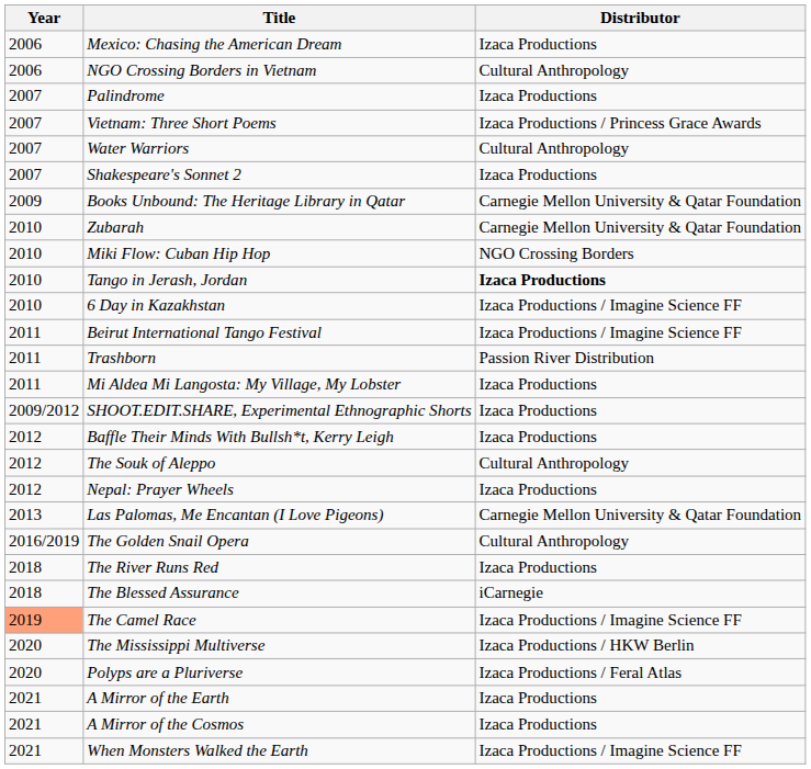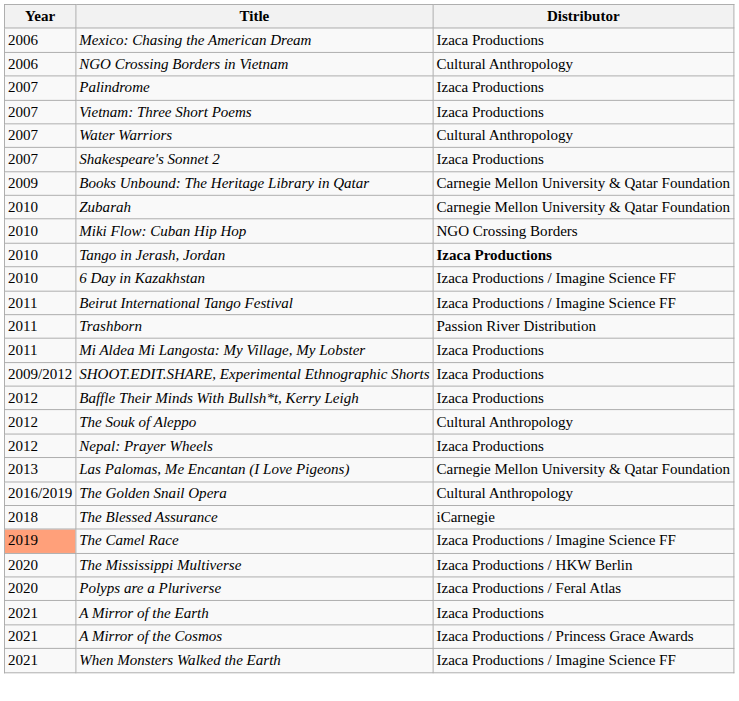 <table class="wikitable sortable">
 <tr>
 <th>Year</th>
 <th>Title</th>
 <th>Distributor</th>
 </tr>
 <tr>
 <td>2006</td>
 <td><em>Mexico: Chasing the American Dream</em></td>
 <td>Izaca Productions</td>
 </tr>
 <tr>
 <td>2006</td>
 <td><em>NGO Crossing Borders in Vietnam</em></td>
 <td>Cultural Anthropology</td>
 </tr>
 <tr>
 <td>2007</td>
 <td><em>Palindrome</em></td>
 <td>Izaca Productions</td>
 </tr>
 <tr>
 <td>2007</td>
 <td><em>Vietnam: Three Short Poems</em></td>
-<td>Izaca Productions / Princess Grace Awards</td>
+<td>Izaca Productions</td>
 </tr>
 <tr>
 <td>2007</td>
 <td><em>Water Warriors</em></td>
 <td>Cultural Anthropology</td>
 </tr>
 <tr>
 <td>2007</td>
 <td><em>Shakespeare's Sonnet 2</em></td>
 <td>Izaca Productions</td>
 </tr>
 <tr>
 <td>2009</td>
 <td><em>Books Unbound: The Heritage Library in Qatar</em></td>
 <td>Carnegie Mellon University & Qatar Foundation</td>
 </tr>
 <tr>
 <td>2010</td>
 <td><em>Zubarah</em></td>
 <td>Carnegie Mellon University & Qatar Foundation</td>
 </tr>
 <tr>
 <td>2010</td>
 <td><em>Miki Flow: Cuban Hip Hop</em></td>
 <td>NGO Crossing Borders</td>
 </tr>
 <tr>
 <td>2010</td>
 <td><em>Tango in Jerash, Jordan</em></td>
 <td><strong>Izaca Productions</strong></td>
 </tr>
 <tr>
 <td>2010</td>
 <td><em>6 Day in Kazakhstan</em></td>
 <td>Izaca Productions / Imagine Science FF</td>
 </tr>
 <tr>
 <td>2011</td>
 <td><em>Beirut International Tango Festival</em></td>
 <td>Izaca Productions / Imagine Science FF</td>
 </tr>
 <tr>
 <td>2011</td>
 <td><em>Trashborn</em></td>
 <td>Passion River Distribution</td>
 </tr>
 <tr>
 <td>2011</td>
 <td><em>Mi Aldea Mi Langosta: My Village, My Lobster</em></td>
 <td>Izaca Productions</td>
 </tr>
 <tr>
 <td>2009/2012</td>
 <td><em>SHOOT.EDIT.SHARE, Experimental Ethnographic Shorts</em></td>
 <td>Izaca Productions</td>
 </tr>
 <tr>
 <td>2012</td>
 <td><em>Baffle Their Minds With Bullsh*t, Kerry Leigh</em></td>
 <td>Izaca Productions</td>
 </tr>
 <tr>
 <td>2012</td>
 <td><em>The Souk of Aleppo</em></td>
 <td>Cultural Anthropology</td>
 </tr>
 <tr>
 <td>2012</td>
 <td><em>Nepal: Prayer Wheels</em></td>
 <td>Izaca Productions</td>
 </tr>
 <tr>
 <td>2013</td>
 <td><em>Las Palomas, Me Encantan (I Love Pigeons)</em></td>
 <td>Carnegie Mellon University & Qatar Foundation</td>
 </tr>
 <tr>
 <td>2016/2019</td>
 <td><em>The Golden Snail Opera</em></td>
 <td>Cultural Anthropology</td>
 </tr>
 <tr>
 <td>2018</td>
-<td><em>The River Runs Red</em></td>
-<td>Izaca Productions</td>
-</tr>
-<tr>
-<td>2018</td>
 <td><em>The Blessed Assurance</em></td>
 <td>iCarnegie</td>
 </tr>
 <tr>
 <td style="background: lightsalmon;">2019</td>
 <td><em>The Camel Race</em></td>
 <td>Izaca Productions / Imagine Science FF</td>
 </tr>
 <tr>
 <td>2020</td>
 <td><em>The Mississippi Multiverse</em></td>
 <td>Izaca Productions / HKW Berlin</td>
 </tr>
 <tr>
 <td>2020</td>
 <td><em>Polyps are a Pluriverse</em></td>
 <td>Izaca Productions / Feral Atlas</td>
 </tr>
 <tr>
 <td>2021</td>
 <td><em>A Mirror of the Earth</em></td>
 <td>Izaca Productions</td>
 </tr>
 <tr>
 <td>2021</td>
 <td><em>A Mirror of the Cosmos</em></td>
-<td>Izaca Productions</td>
+<td>Izaca Productions / Princess Grace Awards</td>
 </tr>
 <tr>
 <td>2021</td>
 <td><em>When Monsters Walked the Earth</em></td>
 <td>Izaca Productions / Imagine Science FF</td>
 </tr>
 </table>
